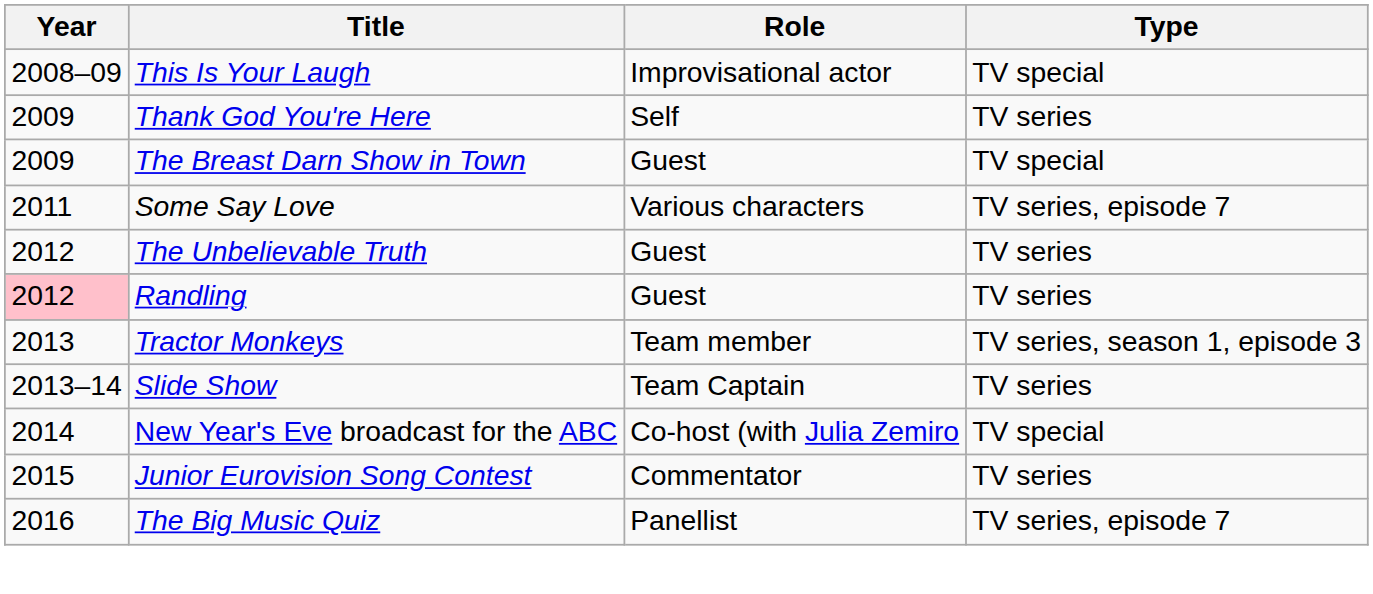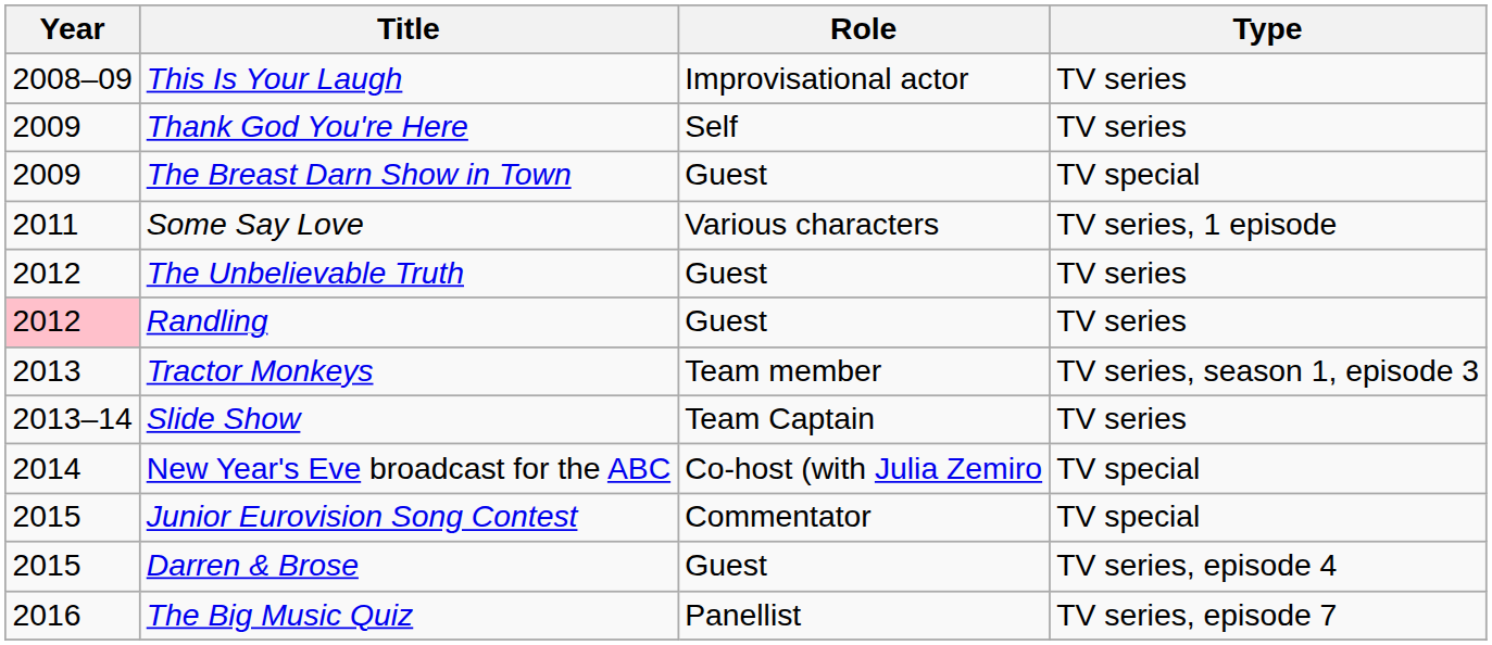 <table class="wikitable">
 <tr>
 <th>Year</th>
 <th>Title</th>
 <th>Role</th>
 <th>Type</th>
 </tr>
 <tr>
 <td>2008–09</td>
 <td><em><a href='#'>This Is Your Laugh</a></em></td>
 <td>Improvisational actor</td>
-<td>TV special</td>
+<td>TV series</td>
 </tr>
 <tr>
 <td>2009</td>
 <td><em><a href='#'>Thank God You're Here</a></em></td>
 <td>Self</td>
 <td>TV series</td>
 </tr>
 <tr>
 <td>2009</td>
 <td><em><a href='#'>The Breast Darn Show in Town</a></em></td>
 <td>Guest</td>
 <td>TV special</td>
 </tr>
 <tr>
 <td>2011</td>
 <td><em>Some Say Love</em></td>
 <td>Various characters</td>
-<td>TV series, episode 7</td>
+<td>TV series, 1 episode</td>
 </tr>
 <tr>
 <td>2012</td>
 <td><em><a href='#'>The Unbelievable Truth</a></em></td>
 <td>Guest</td>
 <td>TV series</td>
 </tr>
 <tr>
 <td style="background: pink;">2012</td>
 <td><em><a href='#'>Randling</a></em></td>
 <td>Guest</td>
 <td>TV series</td>
 </tr>
 <tr>
 <td>2013</td>
 <td><em><a href='#'>Tractor Monkeys</a></em></td>
 <td>Team member</td>
 <td>TV series, season 1, episode 3</td>
 </tr>
 <tr>
 <td>2013–14</td>
 <td><em><a href='#'>Slide Show</a></em></td>
 <td>Team Captain</td>
 <td>TV series</td>
 </tr>
 <tr>
 <td>2014</td>
 <td><a href='#'>New Year's Eve</a> broadcast for the <a href='#'>ABC</a></td>
 <td>Co-host (with <a href='#'>Julia Zemiro</a></td>
 <td>TV special</td>
 </tr>
 <tr>
 <td>2015</td>
 <td><em><a href='#'>Junior Eurovision Song Contest</a></em></td>
 <td>Commentator</td>
-<td>TV series</td>
+<td>TV special</td>
+</tr>
+<tr>
+<td>2015</td>
+<td><em><a href='#'>Darren & Brose</a></em></td>
+<td>Guest</td>
+<td>TV series, episode 4</td>
 </tr>
 <tr>
 <td>2016</td>
 <td><em><a href='#'>The Big Music Quiz</a></em></td>
 <td>Panellist</td>
 <td>TV series, episode 7</td>
 </tr>
 </table>
